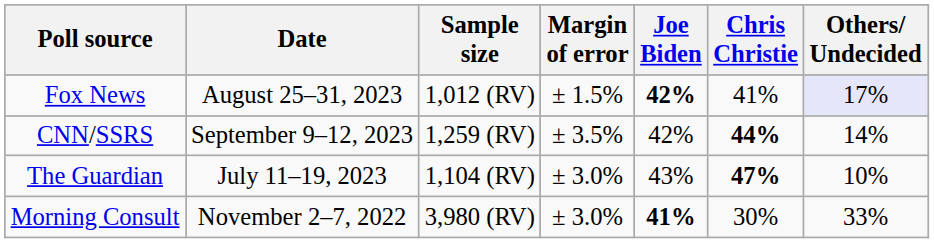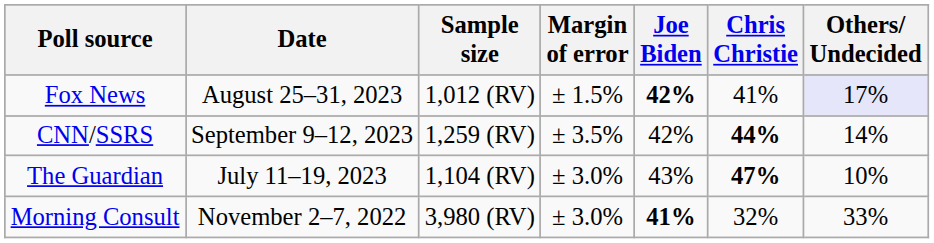 <table class="wikitable sortable mw-datatable" style="text-align:center;font-size:90%;line-height:17px">
 <tr>
 <th>Poll source</th>
 <th>Date</th>
 <th>Sample<br>size</th>
 <th>Margin<br>of error</th>
 <th class="unsortable"><a href='#'>Joe<br>Biden</a><br><small></small></th>
 <th class="unsortable"><a href='#'>Chris<br>Christie</a><br><small></small></th>
 <th class="unsortable">Others/<br>Undecided</th>
 </tr>
 <tr>
 <td><a href='#'>Fox News</a></td>
 <td data-sort-value="2023-08-31">August 25–31, 2023</td>
 <td>1,012 (RV)</td>
 <td>± 1.5%</td>
 <td><strong>42%</strong></td>
 <td>41%</td>
 <td style="background: lavender;">17%</td>
 </tr>
 <tr>
 <td><a href='#'>CNN</a>/<a href='#'>SSRS</a></td>
 <td data-sort-value="2023-09-12">September 9–12, 2023</td>
 <td>1,259 (RV)</td>
 <td>± 3.5%</td>
 <td>42%</td>
 <td><strong>44%</strong></td>
 <td>14%</td>
 </tr>
 <tr>
 <td><a href='#'>The Guardian</a></td>
 <td data-sort-value="2023-07-19">July 11–19, 2023</td>
 <td>1,104 (RV)</td>
 <td>± 3.0%</td>
 <td>43%</td>
 <td><strong>47%</strong></td>
 <td>10%</td>
 </tr>
 <tr>
 <td><a href='#'>Morning Consult</a></td>
 <td data-sort-value="2022-11-07">November 2–7, 2022</td>
 <td>3,980 (RV)</td>
 <td>± 3.0%</td>
 <td><strong>41%</strong></td>
-<td>30%</td>
+<td>32%</td>
 <td>33%</td>
 </tr>
 </table>
